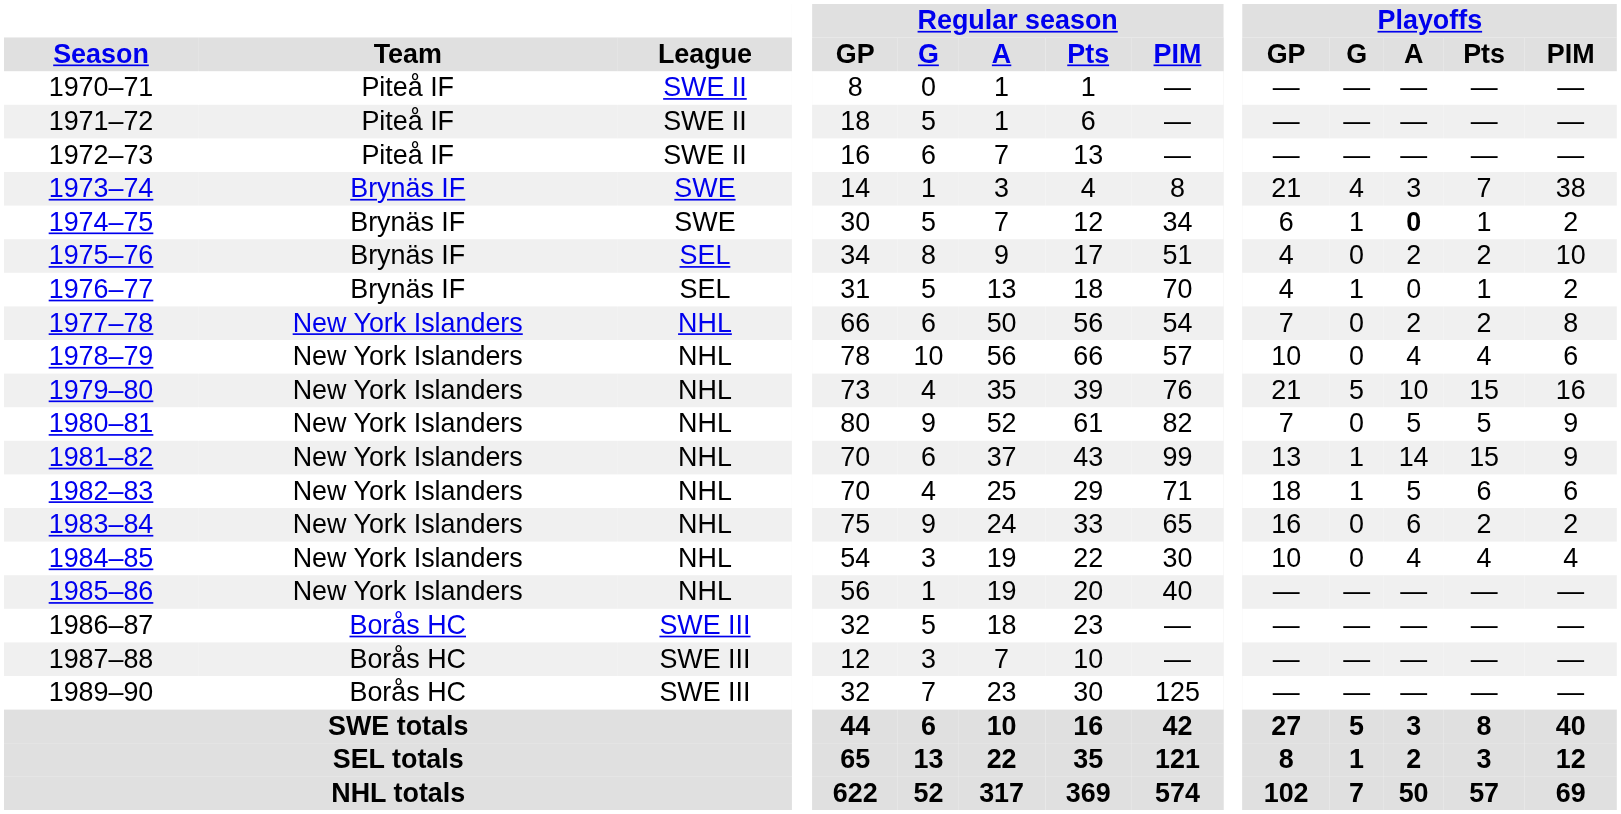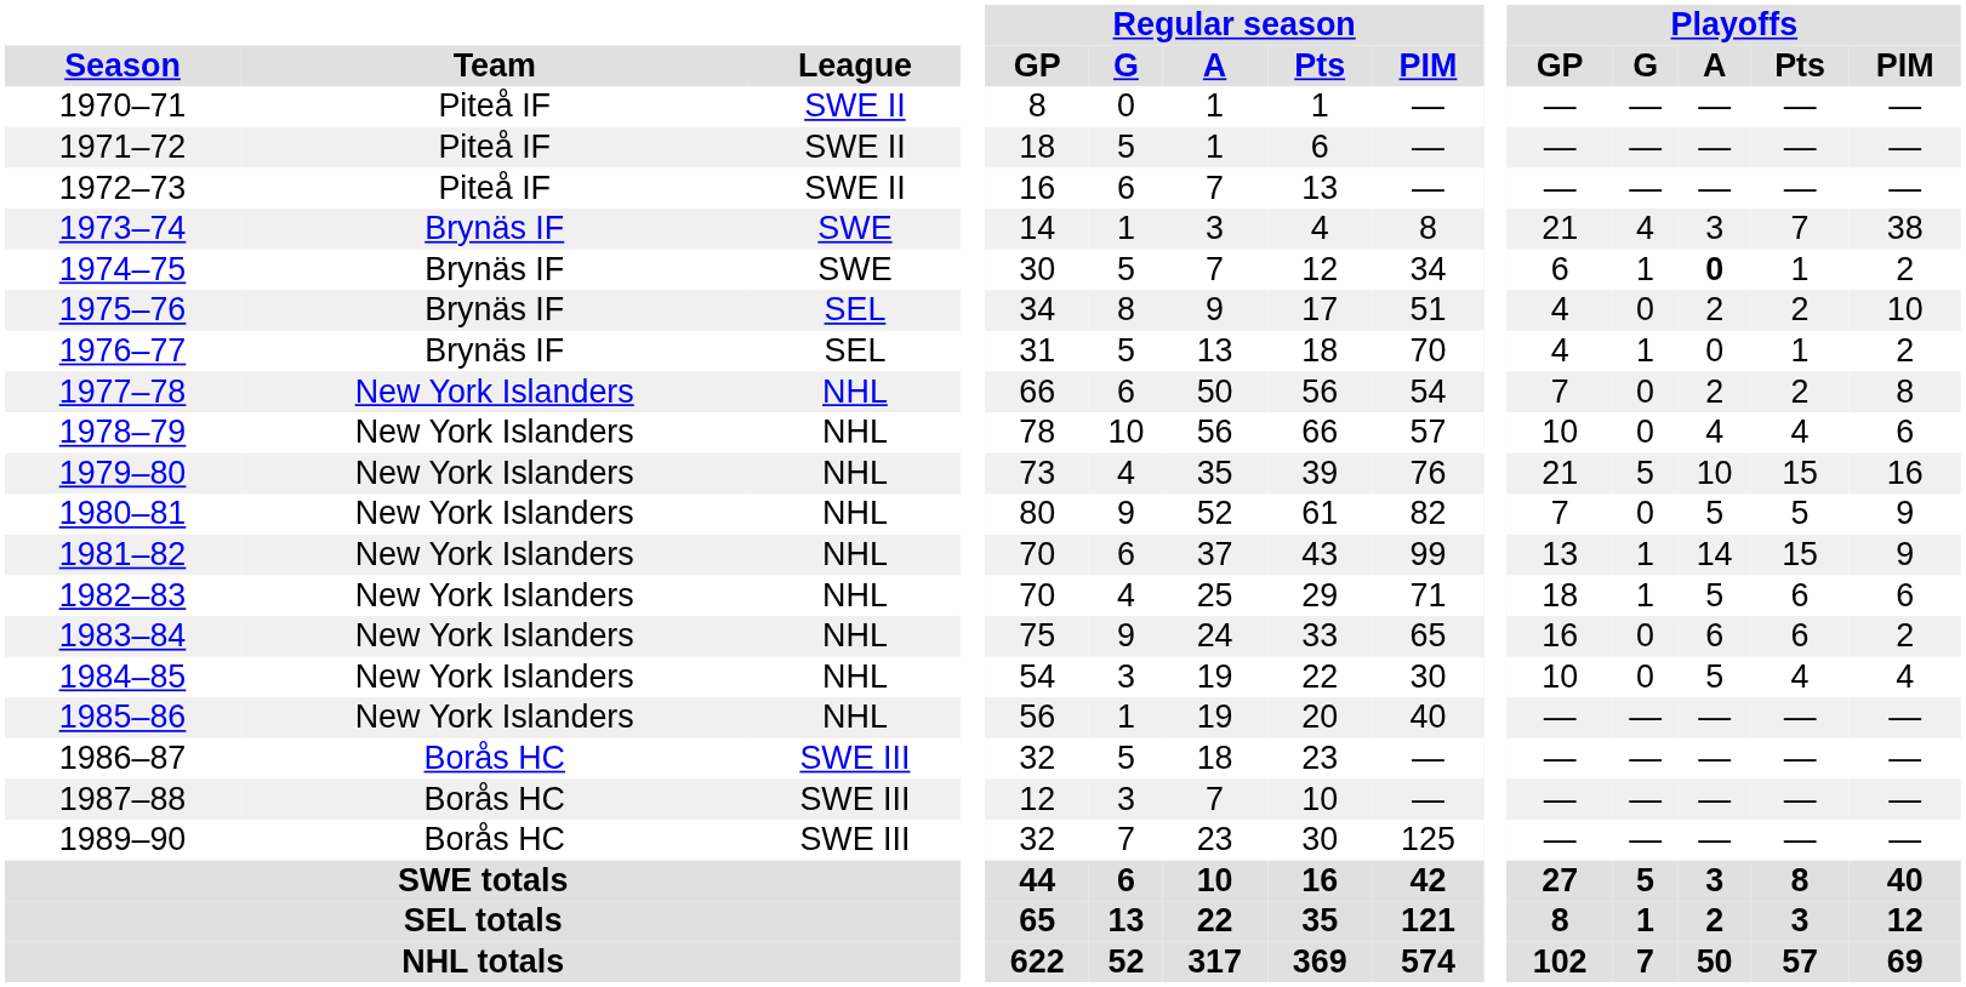 <table border="0" cellpadding="1" cellspacing="0" style="text-align:center; width:60em;">
 <tr style="background:#e0e0e0;">
 <th colspan="3"  bgcolor="#ffffff"> </th>
 <th rowspan="99" bgcolor="#ffffff"> </th>
 <th colspan="5"><a href='#'>Regular season</a></th>
 <th rowspan="99" bgcolor="#ffffff"> </th>
 <th colspan="5"><a href='#'>Playoffs</a></th>
 </tr>
 <tr style="background:#e0e0e0;">
 <th><a href='#'>Season</a></th>
 <th>Team</th>
 <th>League</th>
 <th>GP</th>
 <th><a href='#'>G</a></th>
 <th><a href='#'>A</a></th>
 <th><a href='#'>Pts</a></th>
 <th><a href='#'>PIM</a></th>
 <th>GP</th>
 <th>G</th>
 <th>A</th>
 <th>Pts</th>
 <th>PIM</th>
 </tr>
 <tr>
 <td>1970–71</td>
 <td>Piteå IF</td>
 <td><a href='#'>SWE II</a></td>
 <td>8</td>
 <td>0</td>
 <td>1</td>
 <td>1</td>
 <td>—</td>
 <td>—</td>
 <td>—</td>
 <td>—</td>
 <td>—</td>
 <td>—</td>
 </tr>
 <tr style="background:#f0f0f0;">
 <td>1971–72</td>
 <td>Piteå IF</td>
 <td>SWE II</td>
 <td>18</td>
 <td>5</td>
 <td>1</td>
 <td>6</td>
 <td>—</td>
 <td>—</td>
 <td>—</td>
 <td>—</td>
 <td>—</td>
 <td>—</td>
 </tr>
 <tr>
 <td>1972–73</td>
 <td>Piteå IF</td>
 <td>SWE II</td>
 <td>16</td>
 <td>6</td>
 <td>7</td>
 <td>13</td>
 <td>—</td>
 <td>—</td>
 <td>—</td>
 <td>—</td>
 <td>—</td>
 <td>—</td>
 </tr>
 <tr style="background:#f0f0f0;">
 <td><a href='#'>1973–74</a></td>
 <td><a href='#'>Brynäs IF</a></td>
 <td><a href='#'>SWE</a></td>
 <td>14</td>
 <td>1</td>
 <td>3</td>
 <td>4</td>
 <td>8</td>
 <td>21</td>
 <td>4</td>
 <td>3</td>
 <td>7</td>
 <td>38</td>
 </tr>
 <tr>
 <td><a href='#'>1974–75</a></td>
 <td>Brynäs IF</td>
 <td>SWE</td>
 <td>30</td>
 <td>5</td>
 <td>7</td>
 <td>12</td>
 <td>34</td>
 <td>6</td>
 <td>1</td>
 <td><strong>0</strong></td>
 <td>1</td>
 <td>2</td>
 </tr>
 <tr style="background:#f0f0f0;">
 <td><a href='#'>1975–76</a></td>
 <td>Brynäs IF</td>
 <td><a href='#'>SEL</a></td>
 <td>34</td>
 <td>8</td>
 <td>9</td>
 <td>17</td>
 <td>51</td>
 <td>4</td>
 <td>0</td>
 <td>2</td>
 <td>2</td>
 <td>10</td>
 </tr>
 <tr>
 <td><a href='#'>1976–77</a></td>
 <td>Brynäs IF</td>
 <td>SEL</td>
 <td>31</td>
 <td>5</td>
 <td>13</td>
 <td>18</td>
 <td>70</td>
 <td>4</td>
 <td>1</td>
 <td>0</td>
 <td>1</td>
 <td>2</td>
 </tr>
 <tr style="background:#f0f0f0;">
 <td><a href='#'>1977–78</a></td>
 <td><a href='#'>New York Islanders</a></td>
 <td><a href='#'>NHL</a></td>
 <td>66</td>
 <td>6</td>
 <td>50</td>
 <td>56</td>
 <td>54</td>
 <td>7</td>
 <td>0</td>
 <td>2</td>
 <td>2</td>
 <td>8</td>
 </tr>
 <tr>
 <td><a href='#'>1978–79</a></td>
 <td>New York Islanders</td>
 <td>NHL</td>
 <td>78</td>
 <td>10</td>
 <td>56</td>
 <td>66</td>
 <td>57</td>
 <td>10</td>
 <td>0</td>
 <td>4</td>
 <td>4</td>
 <td>6</td>
 </tr>
 <tr style="background:#f0f0f0;">
 <td><a href='#'>1979–80</a></td>
 <td>New York Islanders</td>
 <td>NHL</td>
 <td>73</td>
 <td>4</td>
 <td>35</td>
 <td>39</td>
 <td>76</td>
 <td>21</td>
 <td>5</td>
 <td>10</td>
 <td>15</td>
 <td>16</td>
 </tr>
 <tr>
 <td><a href='#'>1980–81</a></td>
 <td>New York Islanders</td>
 <td>NHL</td>
 <td>80</td>
 <td>9</td>
 <td>52</td>
 <td>61</td>
 <td>82</td>
 <td>7</td>
 <td>0</td>
 <td>5</td>
 <td>5</td>
 <td>9</td>
 </tr>
 <tr style="background:#f0f0f0;">
 <td><a href='#'>1981–82</a></td>
 <td>New York Islanders</td>
 <td>NHL</td>
 <td>70</td>
 <td>6</td>
 <td>37</td>
 <td>43</td>
 <td>99</td>
 <td>13</td>
 <td>1</td>
 <td>14</td>
 <td>15</td>
 <td>9</td>
 </tr>
 <tr>
 <td><a href='#'>1982–83</a></td>
 <td>New York Islanders</td>
 <td>NHL</td>
 <td>70</td>
 <td>4</td>
 <td>25</td>
 <td>29</td>
 <td>71</td>
 <td>18</td>
 <td>1</td>
 <td>5</td>
 <td>6</td>
 <td>6</td>
 </tr>
 <tr style="background:#f0f0f0;">
 <td><a href='#'>1983–84</a></td>
 <td>New York Islanders</td>
 <td>NHL</td>
 <td>75</td>
 <td>9</td>
 <td>24</td>
 <td>33</td>
 <td>65</td>
 <td>16</td>
 <td>0</td>
 <td>6</td>
-<td>2</td>
+<td>6</td>
 <td>2</td>
 </tr>
 <tr>
 <td><a href='#'>1984–85</a></td>
 <td>New York Islanders</td>
 <td>NHL</td>
 <td>54</td>
 <td>3</td>
 <td>19</td>
 <td>22</td>
 <td>30</td>
 <td>10</td>
 <td>0</td>
-<td>4</td>
+<td>5</td>
 <td>4</td>
 <td>4</td>
 </tr>
 <tr style="background:#f0f0f0;">
 <td><a href='#'>1985–86</a></td>
 <td>New York Islanders</td>
 <td>NHL</td>
 <td>56</td>
 <td>1</td>
 <td>19</td>
 <td>20</td>
 <td>40</td>
 <td>—</td>
 <td>—</td>
 <td>—</td>
 <td>—</td>
 <td>—</td>
 </tr>
 <tr>
 <td>1986–87</td>
 <td><a href='#'>Borås HC</a></td>
 <td><a href='#'>SWE III</a></td>
 <td>32</td>
 <td>5</td>
 <td>18</td>
 <td>23</td>
 <td>—</td>
 <td>—</td>
 <td>—</td>
 <td>—</td>
 <td>—</td>
 <td>—</td>
 </tr>
 <tr style="background:#f0f0f0;">
 <td>1987–88</td>
 <td>Borås HC</td>
 <td>SWE III</td>
 <td>12</td>
 <td>3</td>
 <td>7</td>
 <td>10</td>
 <td>—</td>
 <td>—</td>
 <td>—</td>
 <td>—</td>
 <td>—</td>
 <td>—</td>
 </tr>
 <tr>
 <td>1989–90</td>
 <td>Borås HC</td>
 <td>SWE III</td>
 <td>32</td>
 <td>7</td>
 <td>23</td>
 <td>30</td>
 <td>125</td>
 <td>—</td>
 <td>—</td>
 <td>—</td>
 <td>—</td>
 <td>—</td>
 </tr>
 <tr style="background:#e0e0e0;">
 <th colspan="3">SWE totals</th>
 <th>44</th>
 <th>6</th>
 <th>10</th>
 <th>16</th>
 <th>42</th>
 <th>27</th>
 <th>5</th>
 <th>3</th>
 <th>8</th>
 <th>40</th>
 </tr>
 <tr style="background:#e0e0e0;">
 <th colspan="3">SEL totals</th>
 <th>65</th>
 <th>13</th>
 <th>22</th>
 <th>35</th>
 <th>121</th>
 <th>8</th>
 <th>1</th>
 <th>2</th>
 <th>3</th>
 <th>12</th>
 </tr>
 <tr style="background:#e0e0e0;">
 <th colspan="3">NHL totals</th>
 <th>622</th>
 <th>52</th>
 <th>317</th>
 <th>369</th>
 <th>574</th>
 <th>102</th>
 <th>7</th>
 <th>50</th>
 <th>57</th>
 <th>69</th>
 </tr>
 </table>
